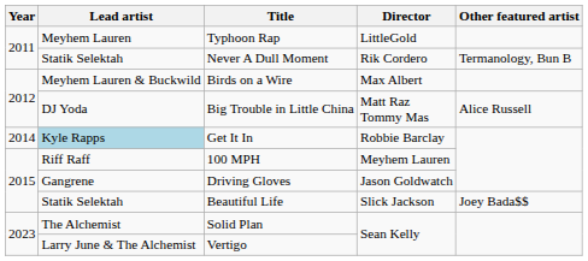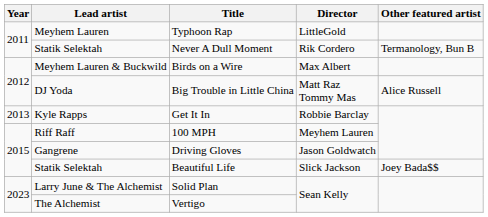 <table class="wikitable">
 <tr>
 <th>Year</th>
 <th>Lead artist</th>
 <th>Title</th>
 <th>Director</th>
 <th>Other featured artist</th>
 </tr>
 <tr>
 <td rowspan="2">2011</td>
 <td>Meyhem Lauren</td>
 <td>Typhoon Rap</td>
 <td>LittleGold</td>
 <td></td>
 </tr>
 <tr>
 <td>Statik Selektah</td>
 <td>Never A Dull Moment</td>
 <td>Rik Cordero</td>
 <td>Termanology, Bun B</td>
 </tr>
 <tr>
 <td rowspan="2">2012</td>
 <td>Meyhem Lauren & Buckwild</td>
 <td>Birds on a Wire</td>
 <td>Max Albert</td>
 <td></td>
 </tr>
 <tr>
 <td>DJ Yoda</td>
 <td>Big Trouble in Little China</td>
 <td>Matt Raz<br>Tommy Mas</td>
 <td>Alice Russell</td>
 </tr>
 <tr>
-<td>2014</td>
-<td style="background: lightblue;">Kyle Rapps</td>
+<td>2013</td>
+<td>Kyle Rapps</td>
 <td>Get It In</td>
 <td>Robbie Barclay</td>
 <td rowspan="3"></td>
 </tr>
 <tr>
 <td rowspan="3">2015</td>
 <td>Riff Raff</td>
 <td>100 MPH</td>
 <td>Meyhem Lauren</td>
 </tr>
 <tr>
 <td>Gangrene</td>
 <td>Driving Gloves</td>
 <td>Jason Goldwatch</td>
 </tr>
 <tr>
 <td>Statik Selektah</td>
 <td>Beautiful Life</td>
 <td>Slick Jackson</td>
 <td>Joey Bada$$</td>
 </tr>
 <tr>
 <td rowspan="2">2023</td>
-<td>The Alchemist</td>
+<td>Larry June & The Alchemist</td>
 <td>Solid Plan</td>
 <td rowspan="2">Sean Kelly</td>
 <td rowspan="2"></td>
 </tr>
 <tr>
-<td>Larry June & The Alchemist</td>
+<td>The Alchemist</td>
 <td>Vertigo</td>
 </tr>
 </table>
